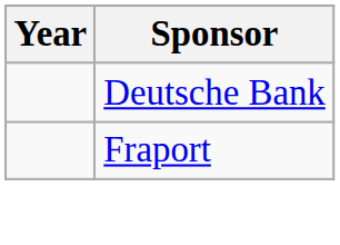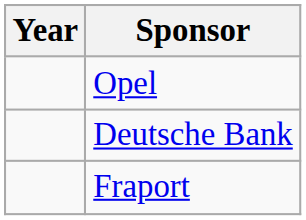 <table class="wikitable">
 <tr>
 <th>Year</th>
 <th>Sponsor</th>
+</tr>
+<tr>
+<td></td>
+<td><a href='#'>Opel</a></td>
 </tr>
 <tr>
 <td></td>
 <td><a href='#'>Deutsche Bank</a></td>
 </tr>
 <tr>
 <td></td>
 <td><a href='#'>Fraport</a></td>
 </tr>
 </table>
